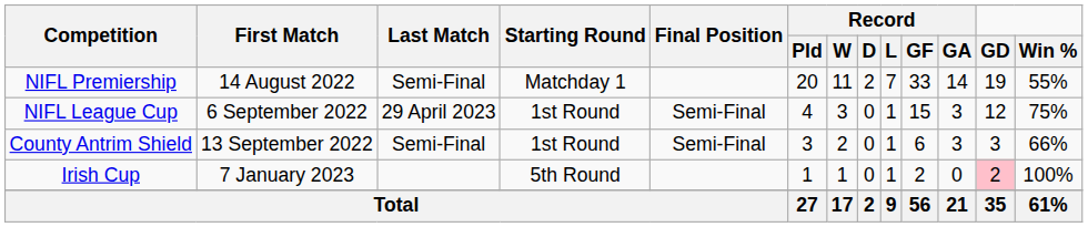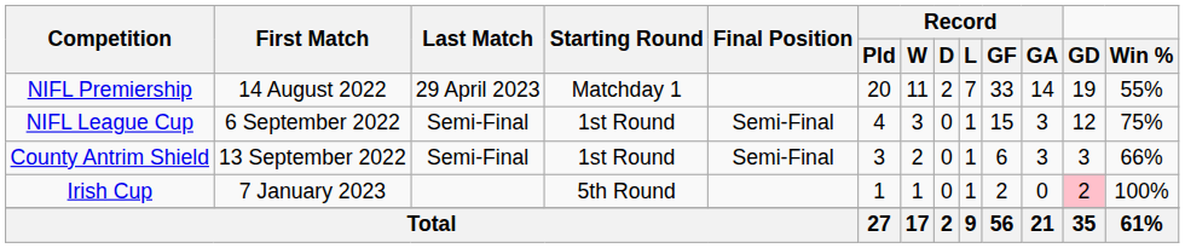 <table class="wikitable" style="text-align:center">
 <tr>
 <th rowspan="2">Competition</th>
 <th rowspan="2">First Match</th>
 <th rowspan="2">Last Match</th>
 <th rowspan="2">Starting Round</th>
 <th rowspan="2">Final Position</th>
 <th colspan="6">Record</th>
 </tr>
 <tr>
 <th>Pld</th>
 <th>W</th>
 <th>D</th>
 <th>L</th>
 <th>GF</th>
 <th>GA</th>
 <th>GD</th>
 <th>Win %</th>
 </tr>
 <tr>
 <td><a href='#'>NIFL Premiership</a></td>
 <td>14 August 2022</td>
-<td>Semi-Final</td>
+<td>29 April 2023</td>
 <td>Matchday 1</td>
 <td></td>
 <td>20</td>
 <td>11</td>
 <td>2</td>
 <td>7</td>
 <td>33</td>
 <td>14</td>
 <td>19</td>
 <td>55%</td>
 </tr>
 <tr>
 <td><a href='#'>NIFL League Cup</a></td>
 <td>6 September 2022</td>
-<td>29 April 2023</td>
+<td>Semi-Final</td>
 <td>1st Round</td>
 <td>Semi-Final</td>
 <td>4</td>
 <td>3</td>
 <td>0</td>
 <td>1</td>
 <td>15</td>
 <td>3</td>
 <td>12</td>
 <td>75%</td>
 </tr>
 <tr>
 <td><a href='#'>County Antrim Shield</a></td>
 <td>13 September 2022</td>
 <td>Semi-Final</td>
 <td>1st Round</td>
 <td>Semi-Final</td>
 <td>3</td>
 <td>2</td>
 <td>0</td>
 <td>1</td>
 <td>6</td>
 <td>3</td>
 <td>3</td>
 <td>66%</td>
 </tr>
 <tr>
 <td><a href='#'>Irish Cup</a></td>
 <td>7 January 2023</td>
 <td></td>
 <td>5th Round</td>
 <td></td>
 <td>1</td>
 <td>1</td>
 <td>0</td>
 <td>1</td>
 <td>2</td>
 <td>0</td>
 <td style="background: pink;">2</td>
 <td>100%</td>
 </tr>
 <tr>
 </tr>
 <tr>
 <th colspan="5">Total</th>
 <th>27</th>
 <th>17</th>
 <th>2</th>
 <th>9</th>
 <th>56</th>
 <th>21</th>
 <th>35</th>
 <th>61%</th>
 </tr>
 </table>
